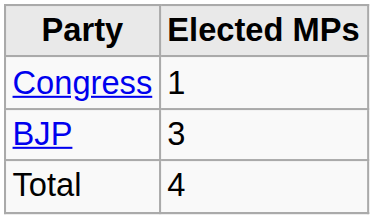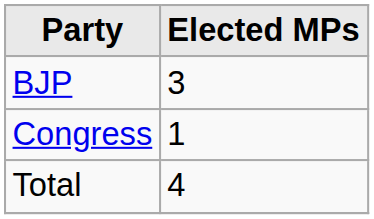 <table class="wikitable sortable">
 <tr bgcolor="#cccccc">
 <th style="background-color:#E9E9E9" align=left valign=top>Party</th>
 <th style="background-color:#E9E9E9" align=center valign=top>Elected MPs</th>
 </tr>
 <tr>
+<td><a href='#'>BJP</a></td>
+<td>3</td>
+</tr>
+<tr>
 <td><a href='#'>Congress</a></td>
 <td>1</td>
-</tr>
-<tr>
-<td><a href='#'>BJP</a></td>
-<td>3</td>
 </tr>
 <tr>
 <td>Total</td>
 <td>4</td>
 </tr>
 <tr>
 </tr>
 </table>
